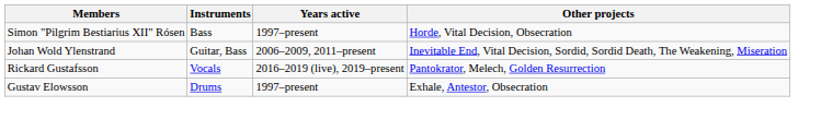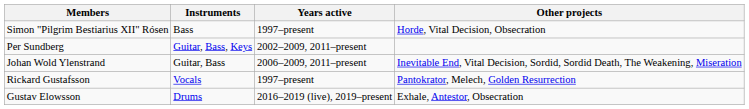 <table class="wikitable">
 <tr>
 <th>Members</th>
 <th>Instruments</th>
 <th>Years active</th>
 <th>Other projects</th>
 </tr>
 <tr>
 <td>Simon "Pilgrim Bestiarius XII" Rósen</td>
 <td>Bass</td>
 <td>1997–present</td>
 <td><a href='#'>Horde</a>, Vital Decision, Obsecration</td>
 </tr>
 <tr>
+<td>Per Sundberg</td>
+<td><a href='#'>Guitar</a>, <a href='#'>Bass</a>, <a href='#'>Keys</a></td>
+<td>2002–2009, 2011–present</td>
+<td></td>
+</tr>
+<tr>
 <td>Johan Wold Ylenstrand</td>
 <td>Guitar, Bass</td>
 <td>2006–2009, 2011–present</td>
 <td><a href='#'>Inevitable End</a>, Vital Decision, Sordid, Sordid Death, The Weakening, <a href='#'>Miseration</a></td>
 </tr>
 <tr>
 <td>Rickard Gustafsson</td>
 <td><a href='#'>Vocals</a></td>
-<td>2016–2019 (live), 2019–present</td>
+<td>1997–present</td>
 <td><a href='#'>Pantokrator</a>, Melech, <a href='#'>Golden Resurrection</a></td>
 </tr>
 <tr>
 <td>Gustav Elowsson</td>
 <td><a href='#'>Drums</a></td>
-<td>1997–present</td>
+<td>2016–2019 (live), 2019–present</td>
 <td>Exhale, <a href='#'>Antestor</a>, Obsecration</td>
 </tr>
 </table>
